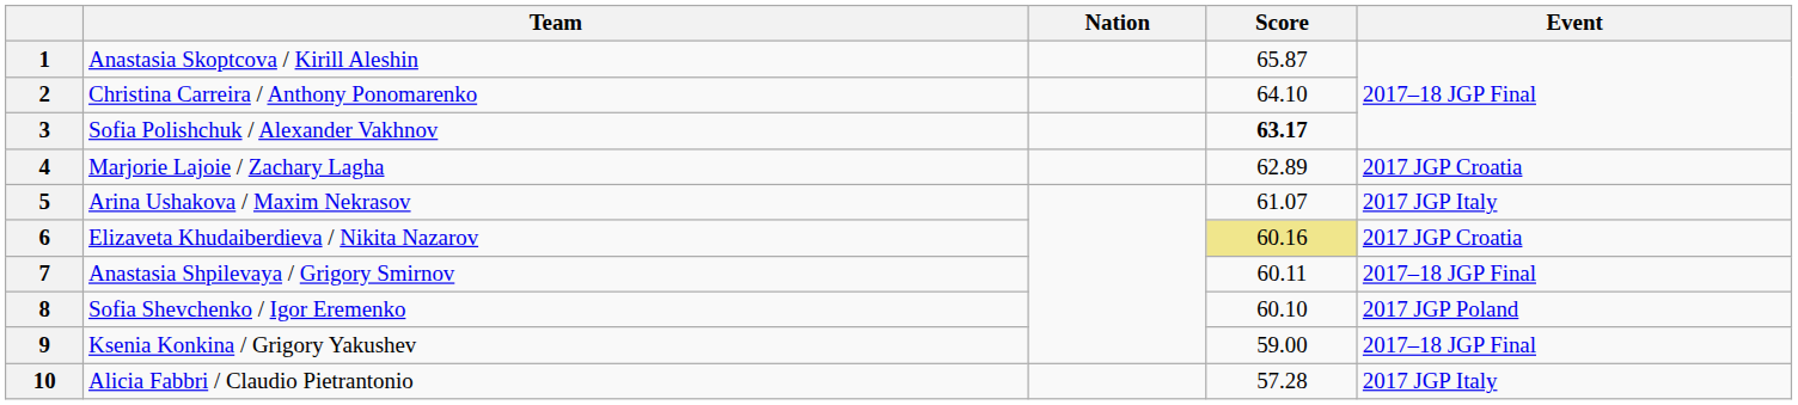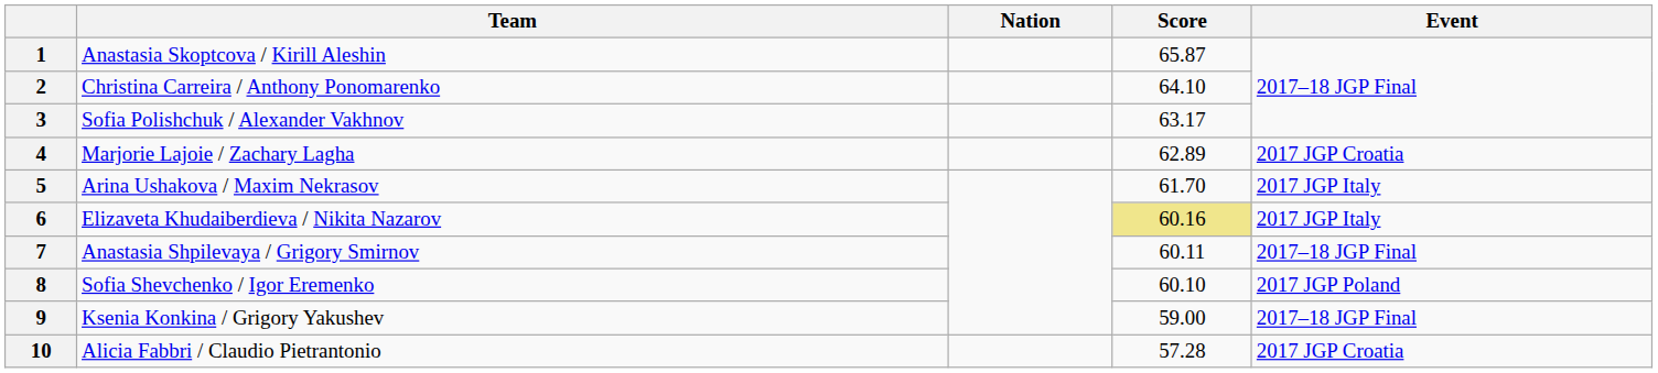 <table class="wikitable sortable" style="text-align:left; width:80%">
 <tr>
 <th scope="col"></th>
 <th scope="col">Team</th>
 <th scope="col">Nation</th>
 <th scope="col">Score</th>
 <th scope="col">Event</th>
 </tr>
 <tr>
 <th scope="row">1</th>
 <td><a href='#'>Anastasia Skoptcova</a> / <a href='#'>Kirill Aleshin</a></td>
 <td></td>
 <td style="text-align:center;">65.87</td>
 <td rowspan="3"><a href='#'>2017–18 JGP Final</a></td>
 </tr>
 <tr>
 <th scope="row">2</th>
 <td><a href='#'>Christina Carreira</a> / <a href='#'>Anthony Ponomarenko</a></td>
 <td></td>
 <td style="text-align:center;">64.10</td>
 </tr>
 <tr>
 <th scope="row">3</th>
 <td><a href='#'>Sofia Polishchuk</a> / <a href='#'>Alexander Vakhnov</a></td>
 <td></td>
-<td style="text-align:center;"><strong>63.17</strong></td>
+<td style="text-align:center;">63.17</td>
 </tr>
 <tr>
 <th scope="row">4</th>
 <td><a href='#'>Marjorie Lajoie</a> / <a href='#'>Zachary Lagha</a></td>
 <td></td>
 <td style="text-align:center;">62.89</td>
 <td><a href='#'>2017 JGP Croatia</a></td>
 </tr>
 <tr>
 <th scope="row">5</th>
 <td><a href='#'>Arina Ushakova</a> / <a href='#'>Maxim Nekrasov</a></td>
 <td rowspan="5"></td>
-<td style="text-align:center;">61.07</td>
+<td style="text-align:center;">61.70</td>
 <td><a href='#'>2017 JGP Italy</a></td>
 </tr>
 <tr>
 <th scope="row">6</th>
 <td><a href='#'>Elizaveta Khudaiberdieva</a> / <a href='#'>Nikita Nazarov</a></td>
 <td style="background: khaki; text-align:center;">60.16</td>
-<td><a href='#'>2017 JGP Croatia</a></td>
+<td><a href='#'>2017 JGP Italy</a></td>
 </tr>
 <tr>
 <th scope="row">7</th>
 <td><a href='#'>Anastasia Shpilevaya</a> / <a href='#'>Grigory Smirnov</a></td>
 <td style="text-align:center;">60.11</td>
 <td><a href='#'>2017–18 JGP Final</a></td>
 </tr>
 <tr>
 <th scope="row">8</th>
 <td><a href='#'>Sofia Shevchenko</a> / <a href='#'>Igor Eremenko</a></td>
 <td style="text-align:center;">60.10</td>
 <td><a href='#'>2017 JGP Poland</a></td>
 </tr>
 <tr>
 <th scope="row">9</th>
 <td><a href='#'>Ksenia Konkina</a> / Grigory Yakushev</td>
 <td style="text-align:center;">59.00</td>
 <td><a href='#'>2017–18 JGP Final</a></td>
 </tr>
 <tr>
 <th scope="row">10</th>
 <td><a href='#'>Alicia Fabbri</a> / Claudio Pietrantonio</td>
 <td></td>
 <td style="text-align:center;">57.28</td>
-<td><a href='#'>2017 JGP Italy</a></td>
+<td><a href='#'>2017 JGP Croatia</a></td>
 </tr>
 </table>
